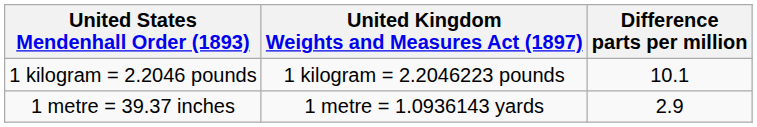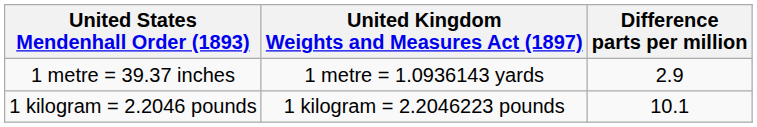 <table class="wikitable" style="text-align: center">
 <tr>
 <th>United States<br><a href='#'>Mendenhall Order (1893)</a></th>
 <th>United Kingdom<br><a href='#'>Weights and Measures Act (1897)</a></th>
 <th>Difference<br>parts per million</th>
 </tr>
 <tr>
+<td>1 metre = 39.37 inches</td>
+<td>1 metre = 1.0936143 yards</td>
+<td>2.9</td>
+</tr>
+<tr>
 <td>1 kilogram = 2.2046 pounds</td>
 <td>1 kilogram = 2.2046223 pounds</td>
 <td>10.1</td>
 </tr>
-<tr>
-<td>1 metre = 39.37 inches</td>
-<td>1 metre = 1.0936143 yards</td>
-<td>2.9</td>
-</tr>
 </table>
